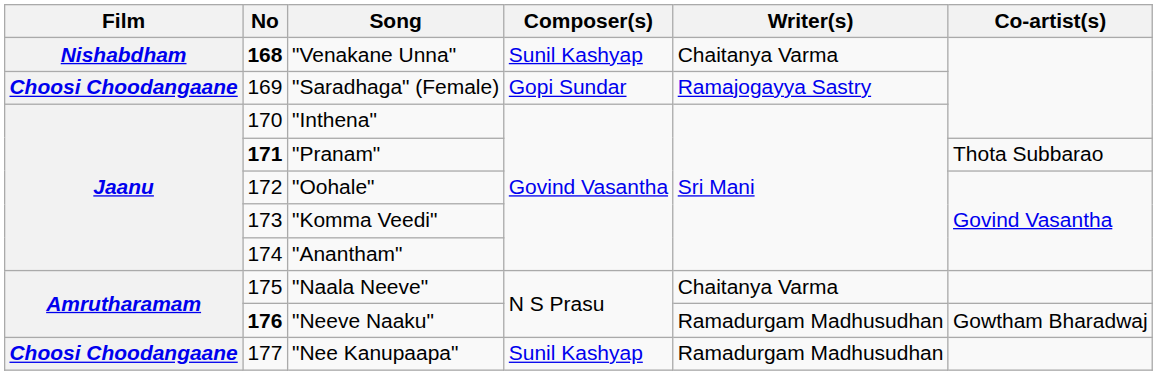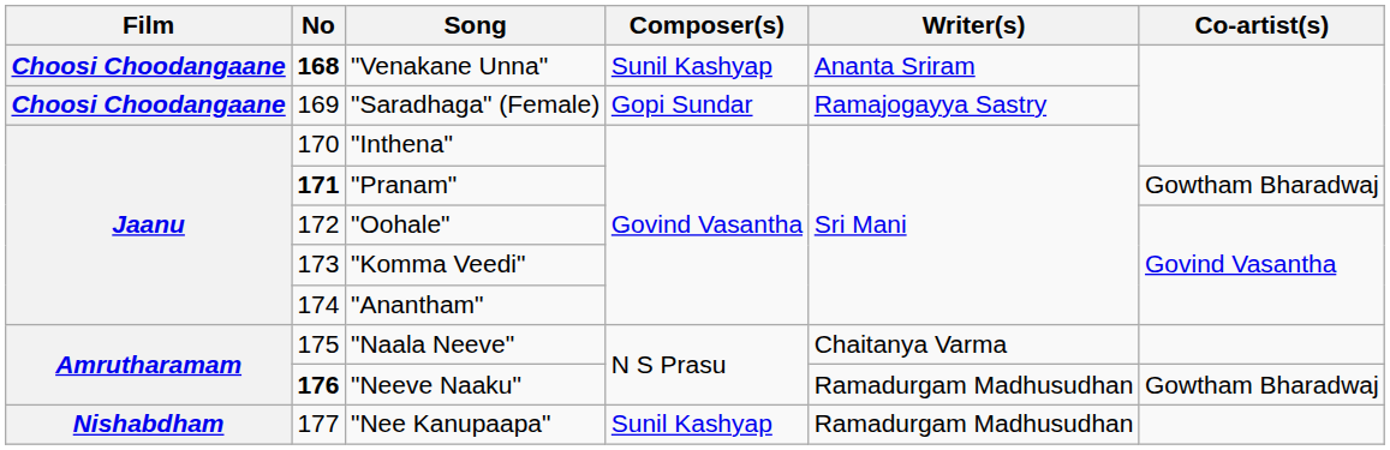 <table class="wikitable sortable plainrowheaders">
 <tr>
 <th>Film</th>
 <th>No</th>
 <th>Song</th>
 <th>Composer(s)</th>
 <th>Writer(s)</th>
 <th>Co-artist(s)</th>
 </tr>
 <tr>
-<th><em><a href='#'>Nishabdham</a></em></th>
+<th><em><a href='#'>Choosi Choodangaane</a></em></th>
 <td><strong>168</strong></td>
 <td>"Venakane Unna"</td>
 <td><a href='#'>Sunil Kashyap</a></td>
-<td>Chaitanya Varma</td>
+<td><a href='#'>Ananta Sriram</a></td>
 <td rowspan="3"></td>
 </tr>
 <tr>
 <th><em><a href='#'>Choosi Choodangaane</a></em></th>
 <td>169</td>
 <td>"Saradhaga" (Female)</td>
 <td><a href='#'>Gopi Sundar</a></td>
 <td><a href='#'>Ramajogayya Sastry</a></td>
 </tr>
 <tr>
 <th rowspan="5"><em><a href='#'>Jaanu</a></em></th>
 <td>170</td>
 <td>"Inthena"</td>
 <td rowspan="5"><a href='#'>Govind Vasantha</a></td>
 <td rowspan="5"><a href='#'>Sri Mani</a></td>
 </tr>
 <tr>
 <td><strong>171</strong></td>
 <td>"Pranam"</td>
-<td>Thota Subbarao</td>
+<td>Gowtham Bharadwaj</td>
 </tr>
 <tr>
 <td>172</td>
 <td>"Oohale"</td>
 <td rowspan="3"><a href='#'>Govind Vasantha</a></td>
 </tr>
 <tr>
 <td>173</td>
 <td>"Komma Veedi"</td>
 </tr>
 <tr>
 <td>174</td>
 <td>"Anantham"</td>
 </tr>
 <tr>
 <th rowspan="2"><em><a href='#'>Amrutharamam</a></em></th>
 <td>175</td>
 <td>"Naala Neeve"</td>
 <td rowspan="2">N S Prasu</td>
 <td>Chaitanya Varma</td>
 <td></td>
 </tr>
 <tr>
 <td><strong>176</strong></td>
 <td>"Neeve Naaku"</td>
 <td>Ramadurgam Madhusudhan</td>
 <td>Gowtham Bharadwaj</td>
 </tr>
 <tr>
-<th><em><a href='#'>Choosi Choodangaane</a></em></th>
+<th><em><a href='#'>Nishabdham</a></em></th>
 <td>177</td>
 <td>"Nee Kanupaapa"</td>
 <td><a href='#'>Sunil Kashyap</a></td>
 <td>Ramadurgam Madhusudhan</td>
 <td></td>
 </tr>
 </table>
